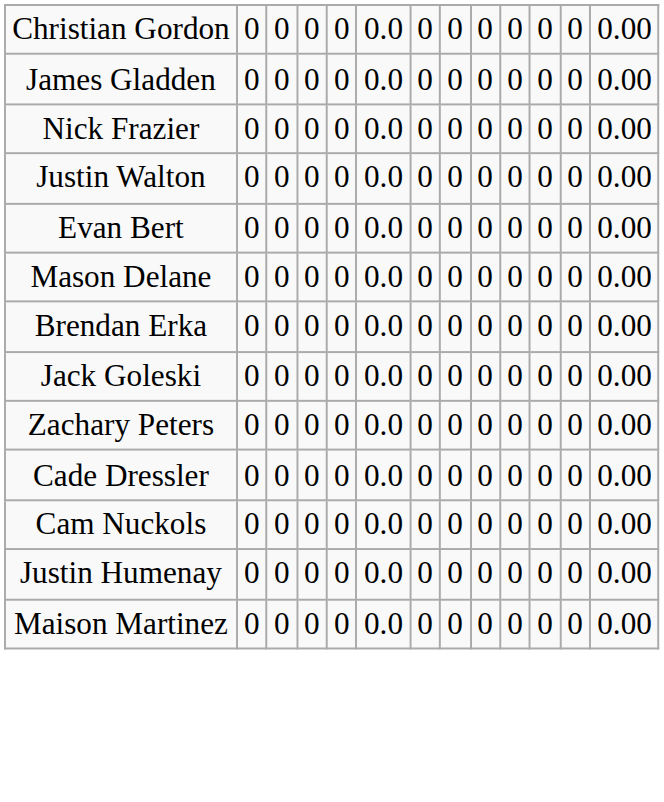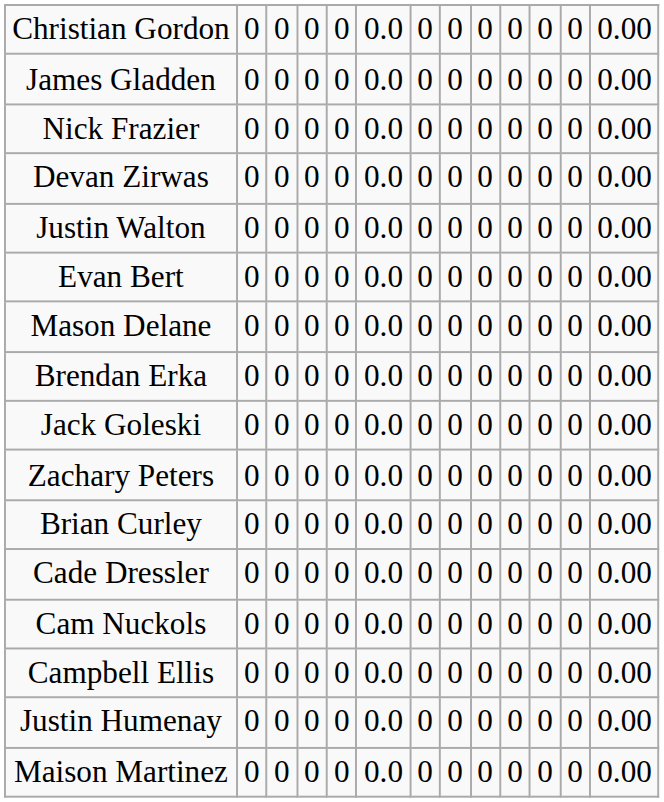 <table class="wikitable sortable">
 <tr>
 </tr>
 <tr style="text-align:center;">
 <td>Christian Gordon</td>
 <td>0</td>
 <td>0</td>
 <td>0</td>
 <td>0</td>
 <td>0.0</td>
 <td>0</td>
 <td>0</td>
 <td>0</td>
 <td>0</td>
 <td>0</td>
 <td>0</td>
 <td>0.00</td>
 </tr>
 <tr style="text-align:center;">
 <td>James Gladden</td>
 <td>0</td>
 <td>0</td>
 <td>0</td>
 <td>0</td>
 <td>0.0</td>
 <td>0</td>
 <td>0</td>
 <td>0</td>
 <td>0</td>
 <td>0</td>
 <td>0</td>
 <td>0.00</td>
 </tr>
 <tr style="text-align:center;">
 <td>Nick Frazier</td>
+<td>0</td>
+<td>0</td>
+<td>0</td>
+<td>0</td>
+<td>0.0</td>
+<td>0</td>
+<td>0</td>
+<td>0</td>
+<td>0</td>
+<td>0</td>
+<td>0</td>
+<td>0.00</td>
+</tr>
+<tr style="text-align:center;">
+<td>Devan Zirwas</td>
 <td>0</td>
 <td>0</td>
 <td>0</td>
 <td>0</td>
 <td>0.0</td>
 <td>0</td>
 <td>0</td>
 <td>0</td>
 <td>0</td>
 <td>0</td>
 <td>0</td>
 <td>0.00</td>
 </tr>
 <tr style="text-align:center;">
 <td>Justin Walton</td>
 <td>0</td>
 <td>0</td>
 <td>0</td>
 <td>0</td>
 <td>0.0</td>
 <td>0</td>
 <td>0</td>
 <td>0</td>
 <td>0</td>
 <td>0</td>
 <td>0</td>
 <td>0.00</td>
 </tr>
 <tr style="text-align:center;">
 <td>Evan Bert</td>
 <td>0</td>
 <td>0</td>
 <td>0</td>
 <td>0</td>
 <td>0.0</td>
 <td>0</td>
 <td>0</td>
 <td>0</td>
 <td>0</td>
 <td>0</td>
 <td>0</td>
 <td>0.00</td>
 </tr>
 <tr style="text-align:center;">
 <td>Mason Delane</td>
 <td>0</td>
 <td>0</td>
 <td>0</td>
 <td>0</td>
 <td>0.0</td>
 <td>0</td>
 <td>0</td>
 <td>0</td>
 <td>0</td>
 <td>0</td>
 <td>0</td>
 <td>0.00</td>
 </tr>
 <tr style="text-align:center;">
 <td>Brendan Erka</td>
 <td>0</td>
 <td>0</td>
 <td>0</td>
 <td>0</td>
 <td>0.0</td>
 <td>0</td>
 <td>0</td>
 <td>0</td>
 <td>0</td>
 <td>0</td>
 <td>0</td>
 <td>0.00</td>
 </tr>
 <tr style="text-align:center;">
 <td>Jack Goleski</td>
 <td>0</td>
 <td>0</td>
 <td>0</td>
 <td>0</td>
 <td>0.0</td>
 <td>0</td>
 <td>0</td>
 <td>0</td>
 <td>0</td>
 <td>0</td>
 <td>0</td>
 <td>0.00</td>
 </tr>
 <tr style="text-align:center;">
 <td>Zachary Peters</td>
 <td>0</td>
 <td>0</td>
 <td>0</td>
 <td>0</td>
 <td>0.0</td>
 <td>0</td>
 <td>0</td>
 <td>0</td>
 <td>0</td>
 <td>0</td>
 <td>0</td>
 <td>0.00</td>
 </tr>
 <tr style="text-align:center;">
+<td>Brian Curley</td>
+<td>0</td>
+<td>0</td>
+<td>0</td>
+<td>0</td>
+<td>0.0</td>
+<td>0</td>
+<td>0</td>
+<td>0</td>
+<td>0</td>
+<td>0</td>
+<td>0</td>
+<td>0.00</td>
+</tr>
+<tr style="text-align:center;">
 <td>Cade Dressler</td>
 <td>0</td>
 <td>0</td>
 <td>0</td>
 <td>0</td>
 <td>0.0</td>
 <td>0</td>
 <td>0</td>
 <td>0</td>
 <td>0</td>
 <td>0</td>
 <td>0</td>
 <td>0.00</td>
 </tr>
 <tr style="text-align:center;">
 <td>Cam Nuckols</td>
+<td>0</td>
+<td>0</td>
+<td>0</td>
+<td>0</td>
+<td>0.0</td>
+<td>0</td>
+<td>0</td>
+<td>0</td>
+<td>0</td>
+<td>0</td>
+<td>0</td>
+<td>0.00</td>
+</tr>
+<tr style="text-align:center;">
+<td>Campbell Ellis</td>
 <td>0</td>
 <td>0</td>
 <td>0</td>
 <td>0</td>
 <td>0.0</td>
 <td>0</td>
 <td>0</td>
 <td>0</td>
 <td>0</td>
 <td>0</td>
 <td>0</td>
 <td>0.00</td>
 </tr>
 <tr style="text-align:center;">
 <td>Justin Humenay</td>
 <td>0</td>
 <td>0</td>
 <td>0</td>
 <td>0</td>
 <td>0.0</td>
 <td>0</td>
 <td>0</td>
 <td>0</td>
 <td>0</td>
 <td>0</td>
 <td>0</td>
 <td>0.00</td>
 </tr>
 <tr style="text-align:center;">
 <td>Maison Martinez</td>
 <td>0</td>
 <td>0</td>
 <td>0</td>
 <td>0</td>
 <td>0.0</td>
 <td>0</td>
 <td>0</td>
 <td>0</td>
 <td>0</td>
 <td>0</td>
 <td>0</td>
 <td>0.00</td>
 </tr>
 </table>
